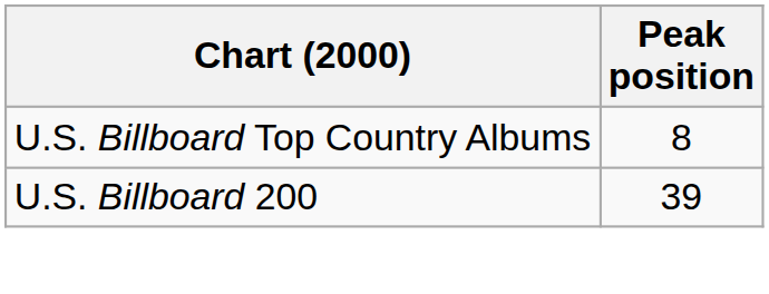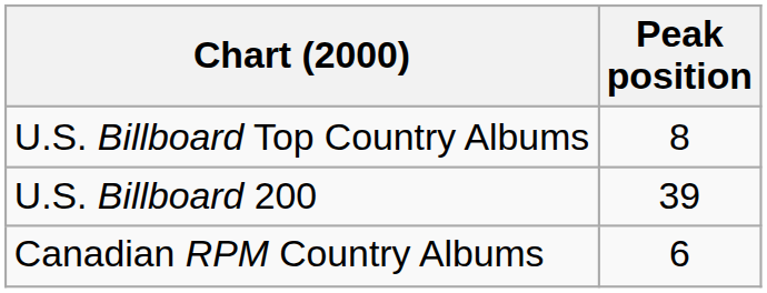 <table class="wikitable">
 <tr>
 <th>Chart (2000)</th>
 <th>Peak<br>position</th>
 </tr>
 <tr>
 <td>U.S. <em>Billboard</em> Top Country Albums</td>
 <td align="center">8</td>
 </tr>
 <tr>
 <td>U.S. <em>Billboard</em> 200</td>
 <td align="center">39</td>
 </tr>
+<tr>
+<td>Canadian <em>RPM</em> Country Albums</td>
+<td align="center">6</td>
+</tr>
 </table>
